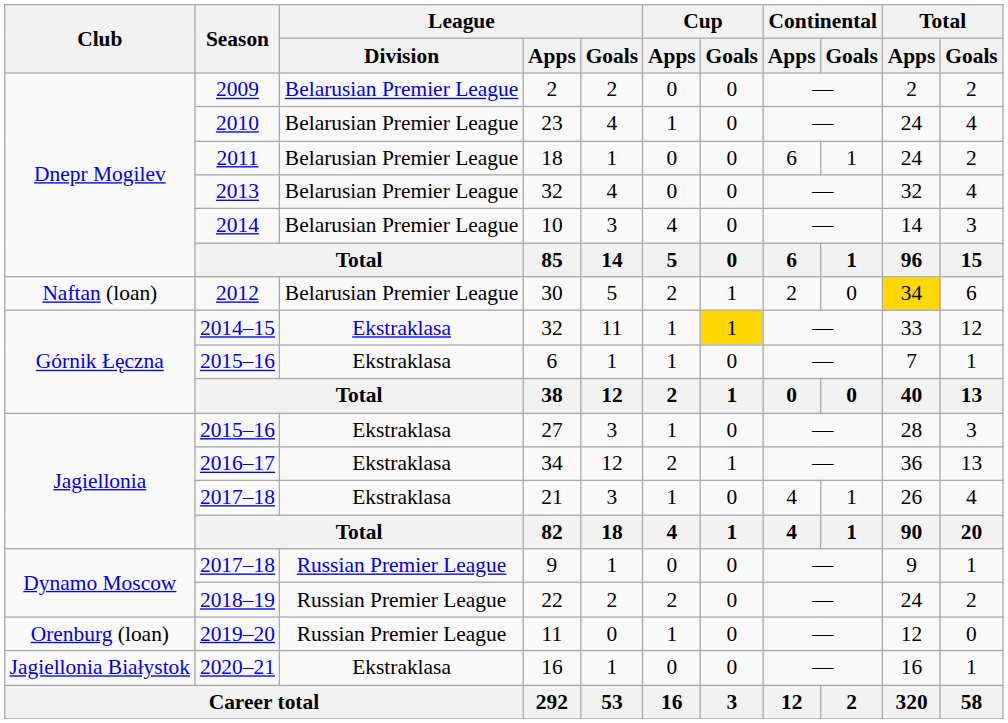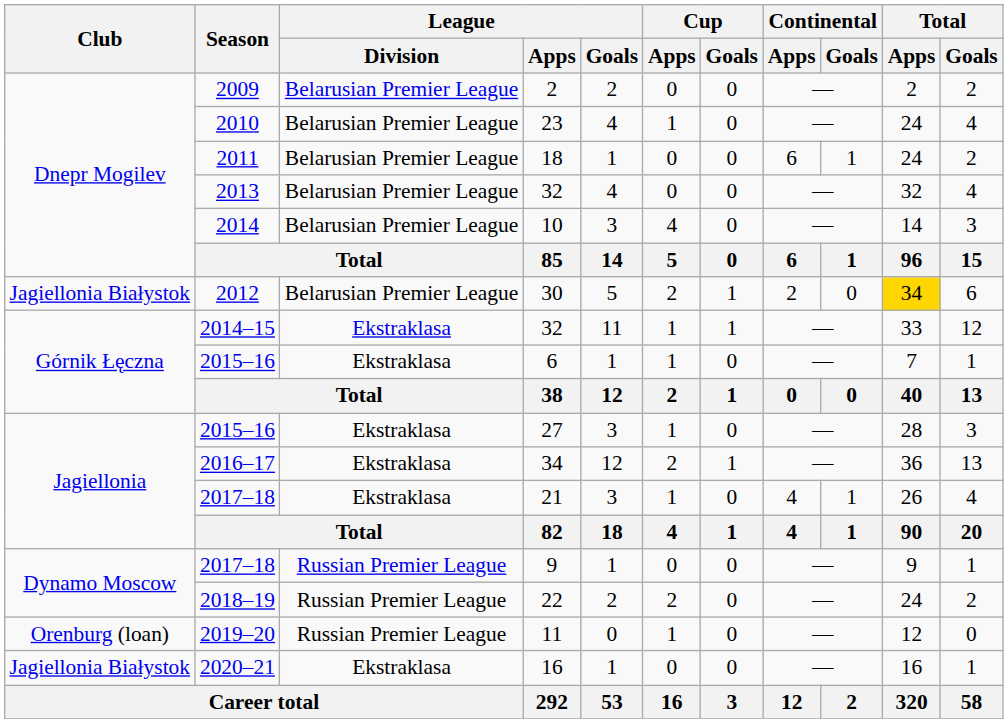 <table class="wikitable" style="text-align:center">
 <tr>
 <th rowspan="2">Club</th>
 <th rowspan="2">Season</th>
 <th colspan="3">League</th>
 <th colspan="2">Cup</th>
 <th colspan="2">Continental</th>
 <th colspan="2">Total</th>
 </tr>
 <tr>
 <th>Division</th>
 <th>Apps</th>
 <th>Goals</th>
 <th>Apps</th>
 <th>Goals</th>
 <th>Apps</th>
 <th>Goals</th>
 <th>Apps</th>
 <th>Goals</th>
 </tr>
 <tr>
 <td rowspan="6"><a href='#'>Dnepr Mogilev</a></td>
 <td><a href='#'>2009</a></td>
 <td><a href='#'>Belarusian Premier League</a></td>
 <td>2</td>
 <td>2</td>
 <td>0</td>
 <td>0</td>
 <td colspan="2">—</td>
 <td>2</td>
 <td>2</td>
 </tr>
 <tr>
 <td><a href='#'>2010</a></td>
 <td>Belarusian Premier League</td>
 <td>23</td>
 <td>4</td>
 <td>1</td>
 <td>0</td>
 <td colspan="2">—</td>
 <td>24</td>
 <td>4</td>
 </tr>
 <tr>
 <td><a href='#'>2011</a></td>
 <td>Belarusian Premier League</td>
 <td>18</td>
 <td>1</td>
 <td>0</td>
 <td>0</td>
 <td>6</td>
 <td>1</td>
 <td>24</td>
 <td>2</td>
 </tr>
 <tr>
 <td><a href='#'>2013</a></td>
 <td>Belarusian Premier League</td>
 <td>32</td>
 <td>4</td>
 <td>0</td>
 <td>0</td>
 <td colspan="2">—</td>
 <td>32</td>
 <td>4</td>
 </tr>
 <tr>
 <td><a href='#'>2014</a></td>
 <td>Belarusian Premier League</td>
 <td>10</td>
 <td>3</td>
 <td>4</td>
 <td>0</td>
 <td colspan="2">—</td>
 <td>14</td>
 <td>3</td>
 </tr>
 <tr>
 <th colspan="2">Total</th>
 <th>85</th>
 <th>14</th>
 <th>5</th>
 <th>0</th>
 <th>6</th>
 <th>1</th>
 <th>96</th>
 <th>15</th>
 </tr>
 <tr>
-<td><a href='#'>Naftan</a> (loan)</td>
+<td><a href='#'>Jagiellonia Białystok</a></td>
 <td><a href='#'>2012</a></td>
 <td>Belarusian Premier League</td>
 <td>30</td>
 <td>5</td>
 <td>2</td>
 <td>1</td>
 <td>2</td>
 <td>0</td>
 <td style="background: gold;">34</td>
 <td>6</td>
 </tr>
 <tr>
 <td rowspan="3"><a href='#'>Górnik Łęczna</a></td>
 <td><a href='#'>2014–15</a></td>
 <td><a href='#'>Ekstraklasa</a></td>
 <td>32</td>
 <td>11</td>
 <td>1</td>
-<td style="background: gold;">1</td>
+<td>1</td>
 <td colspan="2">—</td>
 <td>33</td>
 <td>12</td>
 </tr>
 <tr>
 <td><a href='#'>2015–16</a></td>
 <td>Ekstraklasa</td>
 <td>6</td>
 <td>1</td>
 <td>1</td>
 <td>0</td>
 <td colspan="2">—</td>
 <td>7</td>
 <td>1</td>
 </tr>
 <tr>
 <th colspan="2">Total</th>
 <th>38</th>
 <th>12</th>
 <th>2</th>
 <th>1</th>
 <th>0</th>
 <th>0</th>
 <th>40</th>
 <th>13</th>
 </tr>
 <tr>
 <td rowspan="4"><a href='#'>Jagiellonia</a></td>
 <td><a href='#'>2015–16</a></td>
 <td>Ekstraklasa</td>
 <td>27</td>
 <td>3</td>
 <td>1</td>
 <td>0</td>
 <td colspan="2">—</td>
 <td>28</td>
 <td>3</td>
 </tr>
 <tr>
 <td><a href='#'>2016–17</a></td>
 <td>Ekstraklasa</td>
 <td>34</td>
 <td>12</td>
 <td>2</td>
 <td>1</td>
 <td colspan="2">—</td>
 <td>36</td>
 <td>13</td>
 </tr>
 <tr>
 <td><a href='#'>2017–18</a></td>
 <td>Ekstraklasa</td>
 <td>21</td>
 <td>3</td>
 <td>1</td>
 <td>0</td>
 <td>4</td>
 <td>1</td>
 <td>26</td>
 <td>4</td>
 </tr>
 <tr>
 <th colspan="2">Total</th>
 <th>82</th>
 <th>18</th>
 <th>4</th>
 <th>1</th>
 <th>4</th>
 <th>1</th>
 <th>90</th>
 <th>20</th>
 </tr>
 <tr>
 <td rowspan="2"><a href='#'>Dynamo Moscow</a></td>
 <td><a href='#'>2017–18</a></td>
 <td><a href='#'>Russian Premier League</a></td>
 <td>9</td>
 <td>1</td>
 <td>0</td>
 <td>0</td>
 <td colspan="2">—</td>
 <td>9</td>
 <td>1</td>
 </tr>
 <tr>
 <td><a href='#'>2018–19</a></td>
 <td>Russian Premier League</td>
 <td>22</td>
 <td>2</td>
 <td>2</td>
 <td>0</td>
 <td colspan="2">—</td>
 <td>24</td>
 <td>2</td>
 </tr>
 <tr>
 <td><a href='#'>Orenburg</a> (loan)</td>
 <td><a href='#'>2019–20</a></td>
 <td>Russian Premier League</td>
 <td>11</td>
 <td>0</td>
 <td>1</td>
 <td>0</td>
 <td colspan="2">—</td>
 <td>12</td>
 <td>0</td>
 </tr>
 <tr>
 <td><a href='#'>Jagiellonia Białystok</a></td>
 <td><a href='#'>2020–21</a></td>
 <td>Ekstraklasa</td>
 <td>16</td>
 <td>1</td>
 <td>0</td>
 <td>0</td>
 <td colspan="2">—</td>
 <td>16</td>
 <td>1</td>
 </tr>
 <tr>
 <th colspan="3">Career total</th>
 <th>292</th>
 <th>53</th>
 <th>16</th>
 <th>3</th>
 <th>12</th>
 <th>2</th>
 <th>320</th>
 <th>58</th>
 </tr>
 </table>
